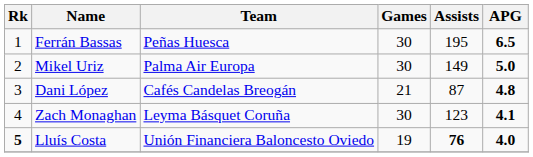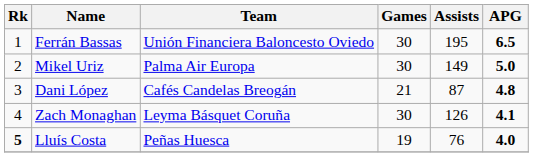 <table class="wikitable" style="text-align: center;">
 <tr>
 <th>Rk</th>
 <th>Name</th>
 <th>Team</th>
 <th>Games</th>
 <th>Assists</th>
 <th width=40>APG</th>
 </tr>
 <tr>
 <td>1</td>
 <td align="left"> <a href='#'>Ferrán Bassas</a></td>
-<td align="left"><a href='#'>Peñas Huesca</a></td>
+<td align="left"><a href='#'>Unión Financiera Baloncesto Oviedo</a></td>
 <td>30</td>
 <td>195</td>
 <td><strong>6.5</strong></td>
 </tr>
 <tr>
 <td>2</td>
 <td align="left"> <a href='#'>Mikel Uriz</a></td>
 <td align="left"><a href='#'>Palma Air Europa</a></td>
 <td>30</td>
 <td>149</td>
 <td><strong>5.0</strong></td>
 </tr>
 <tr>
 <td>3</td>
 <td align="left"> <a href='#'>Dani López</a></td>
 <td align="left"><a href='#'>Cafés Candelas Breogán</a></td>
 <td>21</td>
 <td>87</td>
 <td><strong>4.8</strong></td>
 </tr>
 <tr>
 <td>4</td>
 <td align="left"> <a href='#'>Zach Monaghan</a></td>
 <td align="left"><a href='#'>Leyma Básquet Coruña</a></td>
 <td>30</td>
-<td>123</td>
+<td>126</td>
 <td><strong>4.1</strong></td>
 </tr>
 <tr>
 <td><strong>5</strong></td>
 <td align="left"> <a href='#'>Lluís Costa</a></td>
-<td align="left"><a href='#'>Unión Financiera Baloncesto Oviedo</a></td>
+<td align="left"><a href='#'>Peñas Huesca</a></td>
 <td>19</td>
-<td><strong>76</strong></td>
+<td>76</td>
 <td><strong>4.0</strong></td>
 </tr>
 <tr>
 </tr>
 </table>
